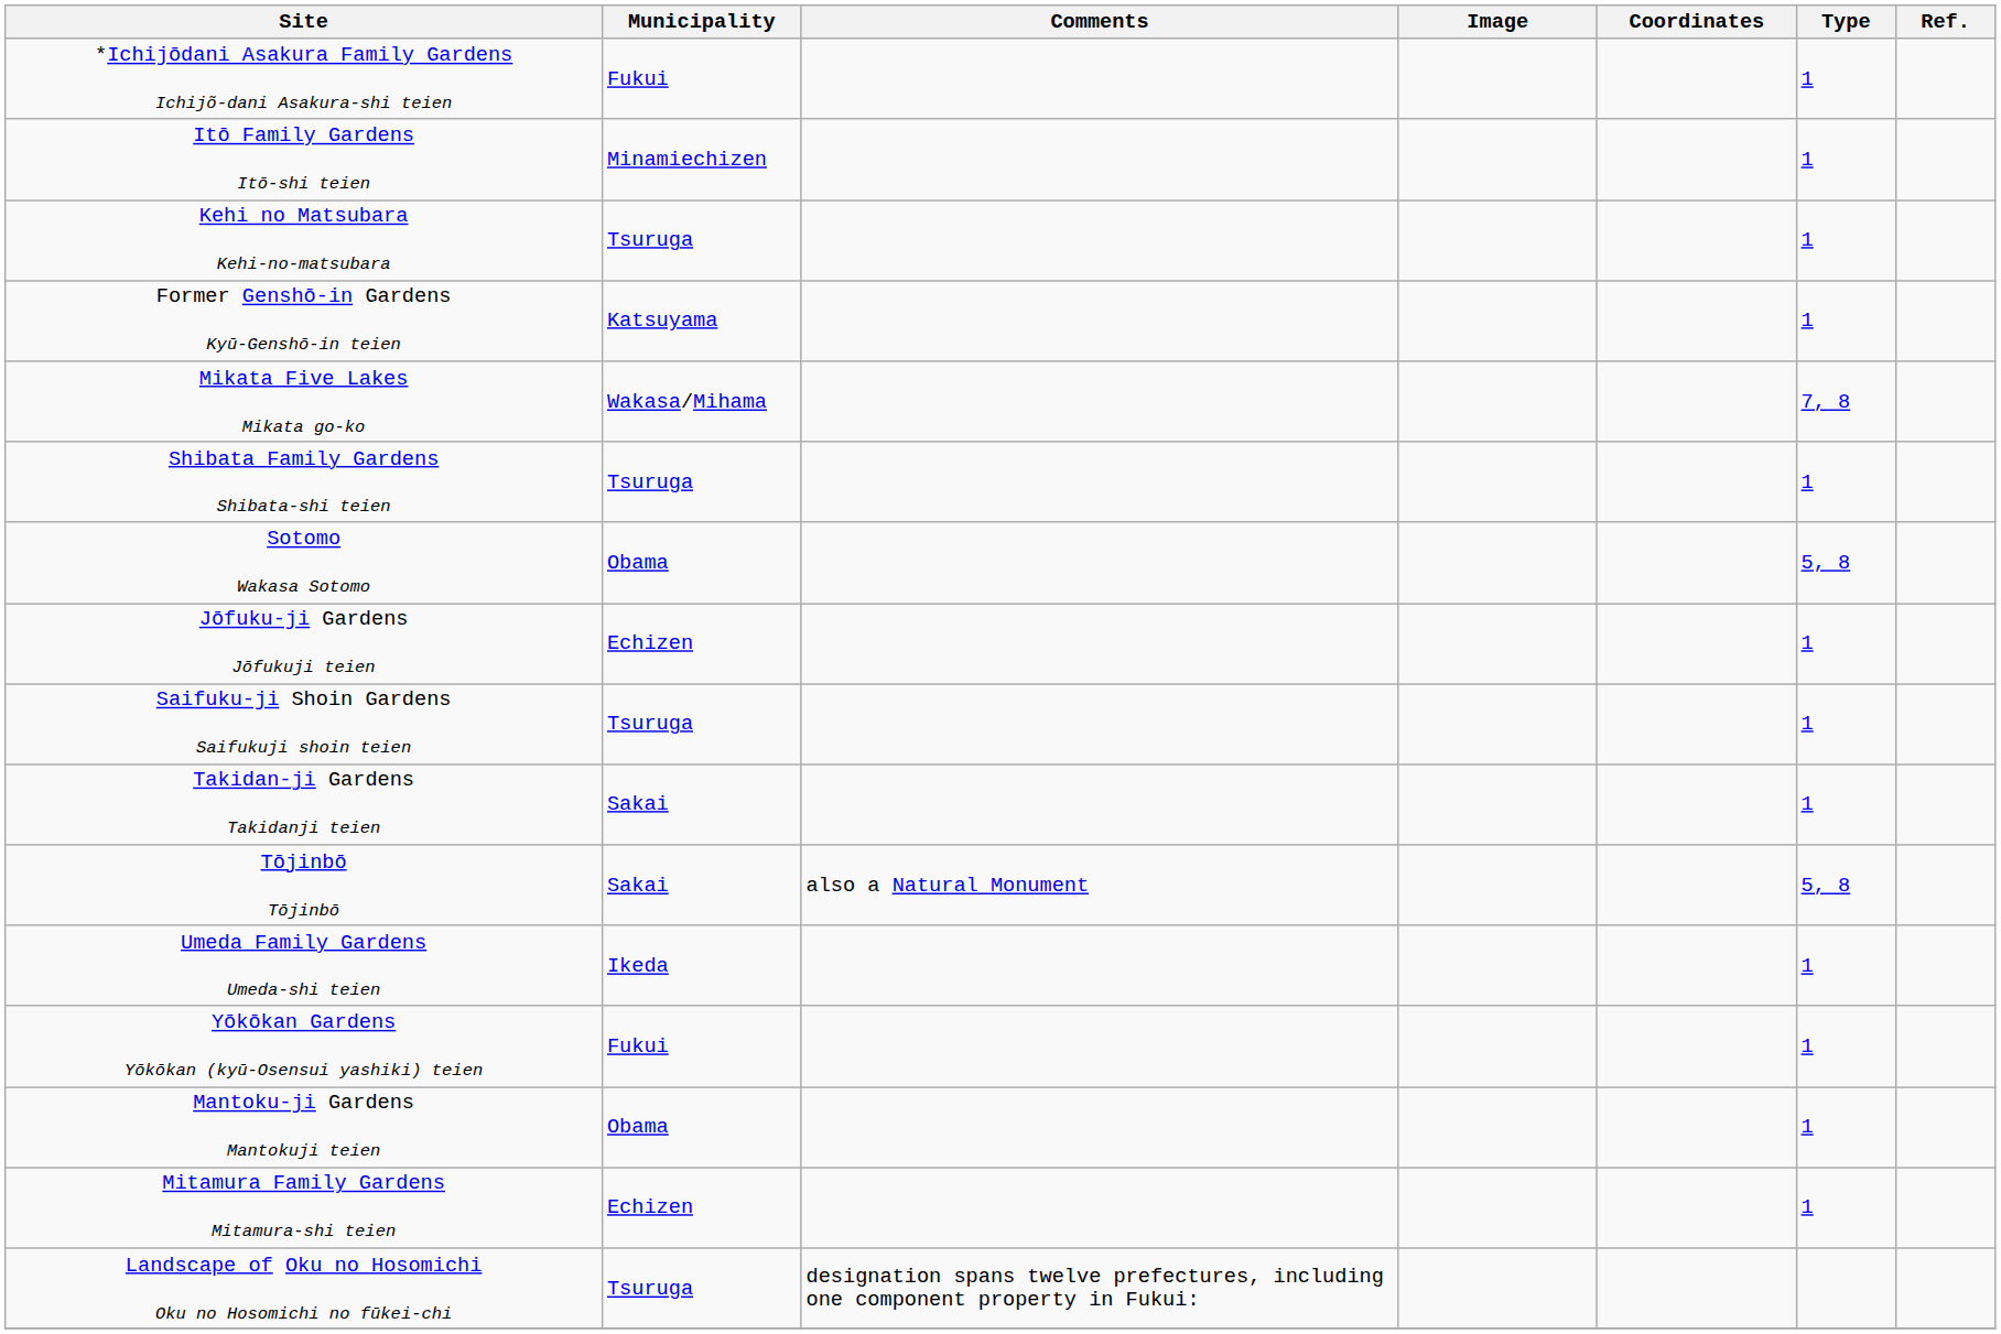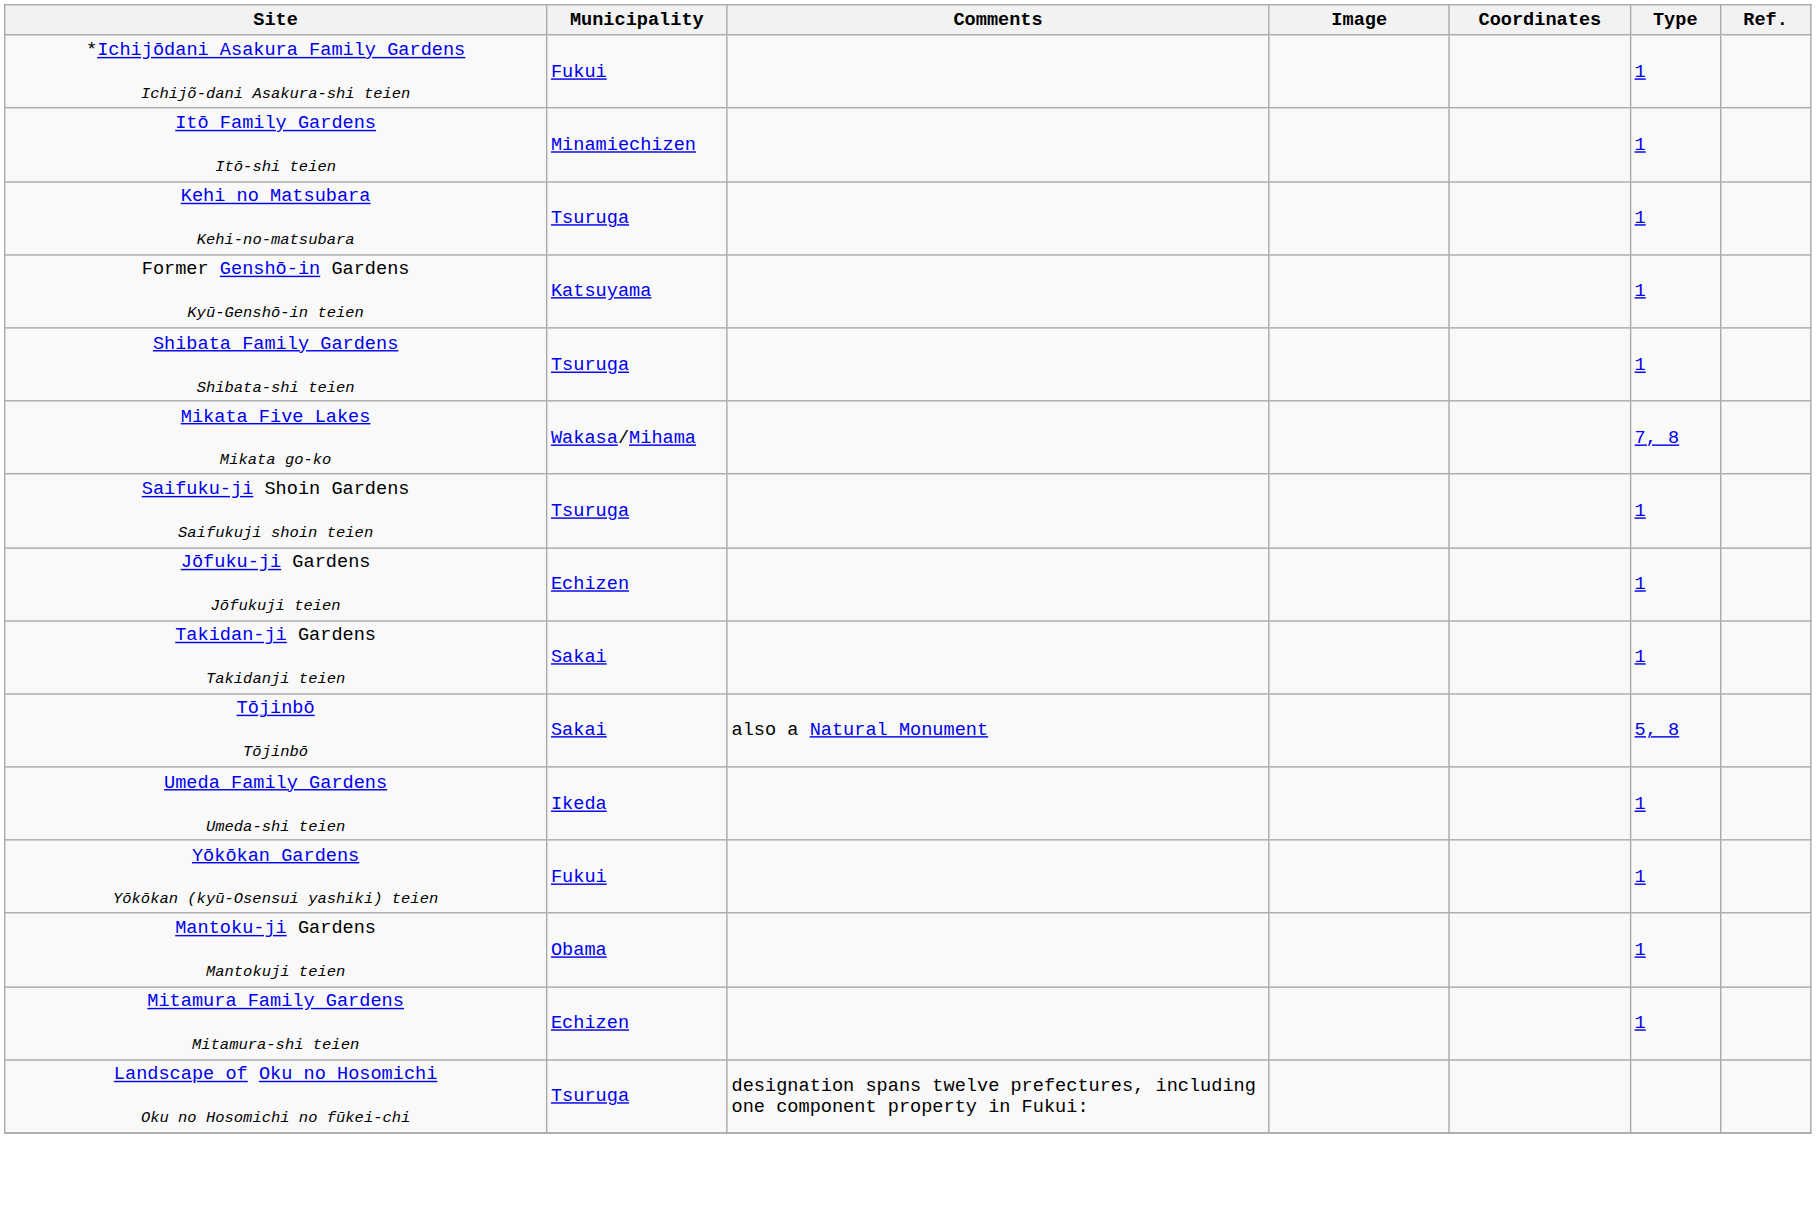 <table class="wikitable sortable"  style="width:100%;">
 <tr>
 <th width="30%" align="left">Site</th>
 <th width="10%" align="left">Municipality</th>
 <th width="30%" align="left" class="unsortable">Comments</th>
 <th width="10%" align="left"  class="unsortable">Image</th>
 <th width="10%" align="left" class="unsortable">Coordinates</th>
 <th width="5%" align="left">Type</th>
 <th width="5%" align="left"  class="unsortable">Ref.</th>
 </tr>
 <tr>
 <td align="center">*<a href='#'>Ichijōdani Asakura Family Gardens</a><br><br><small><em>Ichijõ-dani Asakura-shi teien</em></small></td>
 <td><a href='#'>Fukui</a></td>
 <td></td>
 <td></td>
 <td></td>
 <td><a href='#'>1</a></td>
 <td></td>
 </tr>
 <tr>
 <td align="center"><a href='#'>Itō Family Gardens</a><br><br><small><em>Itō-shi teien</em></small></td>
 <td><a href='#'>Minamiechizen</a></td>
 <td></td>
 <td></td>
 <td></td>
 <td><a href='#'>1</a></td>
 <td></td>
 </tr>
 <tr>
 <td align="center"><a href='#'>Kehi no Matsubara</a><br><br><small><em>Kehi-no-matsubara</em></small></td>
 <td><a href='#'>Tsuruga</a></td>
 <td></td>
 <td></td>
 <td></td>
 <td><a href='#'>1</a></td>
 <td></td>
 </tr>
 <tr>
 <td align="center">Former <a href='#'>Genshō-in</a> Gardens<br><br><small><em>Kyū-Genshō-in teien</em></small></td>
 <td><a href='#'>Katsuyama</a></td>
 <td></td>
 <td></td>
 <td></td>
 <td><a href='#'>1</a></td>
 <td></td>
 </tr>
 <tr>
+<td align="center"><a href='#'>Shibata Family Gardens</a><br><br><small><em>Shibata-shi teien</em></small></td>
+<td><a href='#'>Tsuruga</a></td>
+<td></td>
+<td></td>
+<td></td>
+<td><a href='#'>1</a></td>
+<td></td>
+</tr>
+<tr>
 <td align="center"><a href='#'>Mikata Five Lakes</a><br><br><small><em>Mikata go-ko</em></small></td>
 <td><a href='#'>Wakasa</a>/<a href='#'>Mihama</a></td>
 <td></td>
 <td></td>
 <td></td>
 <td><a href='#'>7, 8</a></td>
 <td></td>
 </tr>
 <tr>
-<td align="center"><a href='#'>Shibata Family Gardens</a><br><br><small><em>Shibata-shi teien</em></small></td>
+<td align="center"><a href='#'>Saifuku-ji</a> Shoin Gardens<br><br><small><em>Saifukuji shoin teien</em></small></td>
 <td><a href='#'>Tsuruga</a></td>
 <td></td>
 <td></td>
 <td></td>
 <td><a href='#'>1</a></td>
 <td></td>
 </tr>
 <tr>
-<td align="center"><a href='#'>Sotomo</a><br><br><small><em>Wakasa Sotomo</em></small></td>
-<td><a href='#'>Obama</a></td>
-<td></td>
-<td></td>
-<td></td>
-<td><a href='#'>5, 8</a></td>
-<td></td>
-</tr>
-<tr>
 <td align="center"><a href='#'>Jōfuku-ji</a> Gardens<br><br><small><em>Jōfukuji teien</em></small></td>
 <td><a href='#'>Echizen</a></td>
-<td></td>
-<td></td>
-<td></td>
-<td><a href='#'>1</a></td>
-<td></td>
-</tr>
-<tr>
-<td align="center"><a href='#'>Saifuku-ji</a> Shoin Gardens<br><br><small><em>Saifukuji shoin teien</em></small></td>
-<td><a href='#'>Tsuruga</a></td>
 <td></td>
 <td></td>
 <td></td>
 <td><a href='#'>1</a></td>
 <td></td>
 </tr>
 <tr>
 <td align="center"><a href='#'>Takidan-ji</a> Gardens<br><br><small><em>Takidanji teien</em></small></td>
 <td><a href='#'>Sakai</a></td>
 <td></td>
 <td></td>
 <td></td>
 <td><a href='#'>1</a></td>
 <td></td>
 </tr>
 <tr>
 <td align="center"><a href='#'>Tōjinbō</a><br><br><small><em>Tōjinbō</em></small></td>
 <td><a href='#'>Sakai</a></td>
 <td>also a <a href='#'>Natural Monument</a></td>
 <td></td>
 <td></td>
 <td><a href='#'>5, 8</a></td>
 <td></td>
 </tr>
 <tr>
 <td align="center"><a href='#'>Umeda Family Gardens</a><br><br><small><em>Umeda-shi teien</em></small></td>
 <td><a href='#'>Ikeda</a></td>
 <td></td>
 <td></td>
 <td></td>
 <td><a href='#'>1</a></td>
 <td></td>
 </tr>
 <tr>
 <td align="center"><a href='#'>Yōkōkan Gardens</a><br><br><small><em>Yōkōkan (kyū-Osensui yashiki) teien</em></small></td>
 <td><a href='#'>Fukui</a></td>
 <td></td>
 <td></td>
 <td></td>
 <td><a href='#'>1</a></td>
 <td></td>
 </tr>
 <tr>
 <td align="center"><a href='#'>Mantoku-ji</a> Gardens<br><br><small><em>Mantokuji teien</em></small></td>
 <td><a href='#'>Obama</a></td>
 <td></td>
 <td></td>
 <td></td>
 <td><a href='#'>1</a></td>
 <td></td>
 </tr>
 <tr>
 <td align="center"><a href='#'>Mitamura Family Gardens</a><br><br><small><em>Mitamura-shi teien</em></small></td>
 <td><a href='#'>Echizen</a></td>
 <td></td>
 <td></td>
 <td></td>
 <td><a href='#'>1</a></td>
 <td></td>
 </tr>
 <tr>
 <td align="center"><a href='#'>Landscape of</a> <a href='#'>Oku no Hosomichi</a><br><br><small><em>Oku no Hosomichi no fūkei-chi</em></small></td>
 <td><a href='#'>Tsuruga</a></td>
 <td>designation spans twelve prefectures, including one component property in Fukui: </td>
 <td></td>
 <td></td>
 <td></td>
 <td></td>
 </tr>
 <tr>
 </tr>
 </table>
